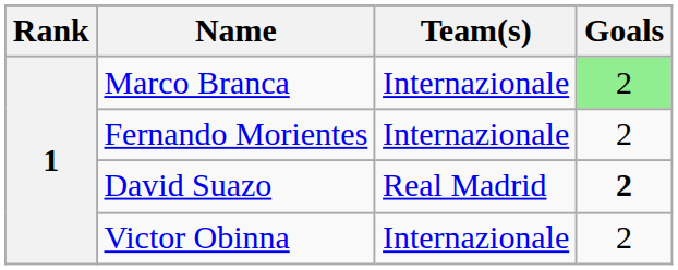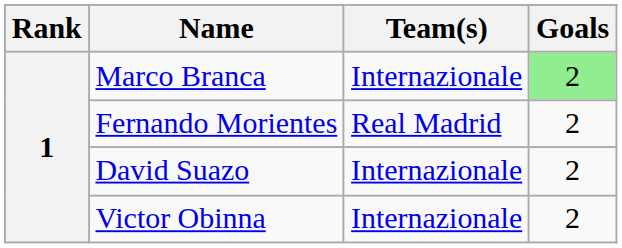 <table class="wikitable">
 <tr>
 <th>Rank</th>
 <th>Name</th>
 <th>Team(s)</th>
 <th>Goals</th>
 </tr>
 <tr>
 <th rowspan="4">1</th>
 <td> <a href='#'>Marco Branca</a></td>
 <td><a href='#'>Internazionale</a></td>
 <td style="background: lightgreen; text-align:center">2</td>
 </tr>
 <tr>
 <td> <a href='#'>Fernando Morientes</a></td>
-<td><a href='#'>Internazionale</a></td>
+<td><a href='#'>Real Madrid</a></td>
 <td style="text-align:center">2</td>
 </tr>
 <tr>
 <td> <a href='#'>David Suazo</a></td>
-<td><a href='#'>Real Madrid</a></td>
-<td style="text-align:center"><strong>2</strong></td>
+<td><a href='#'>Internazionale</a></td>
+<td style="text-align:center">2</td>
 </tr>
 <tr>
 <td> <a href='#'>Victor Obinna</a></td>
 <td><a href='#'>Internazionale</a></td>
 <td style="text-align:center">2</td>
 </tr>
 </table>
